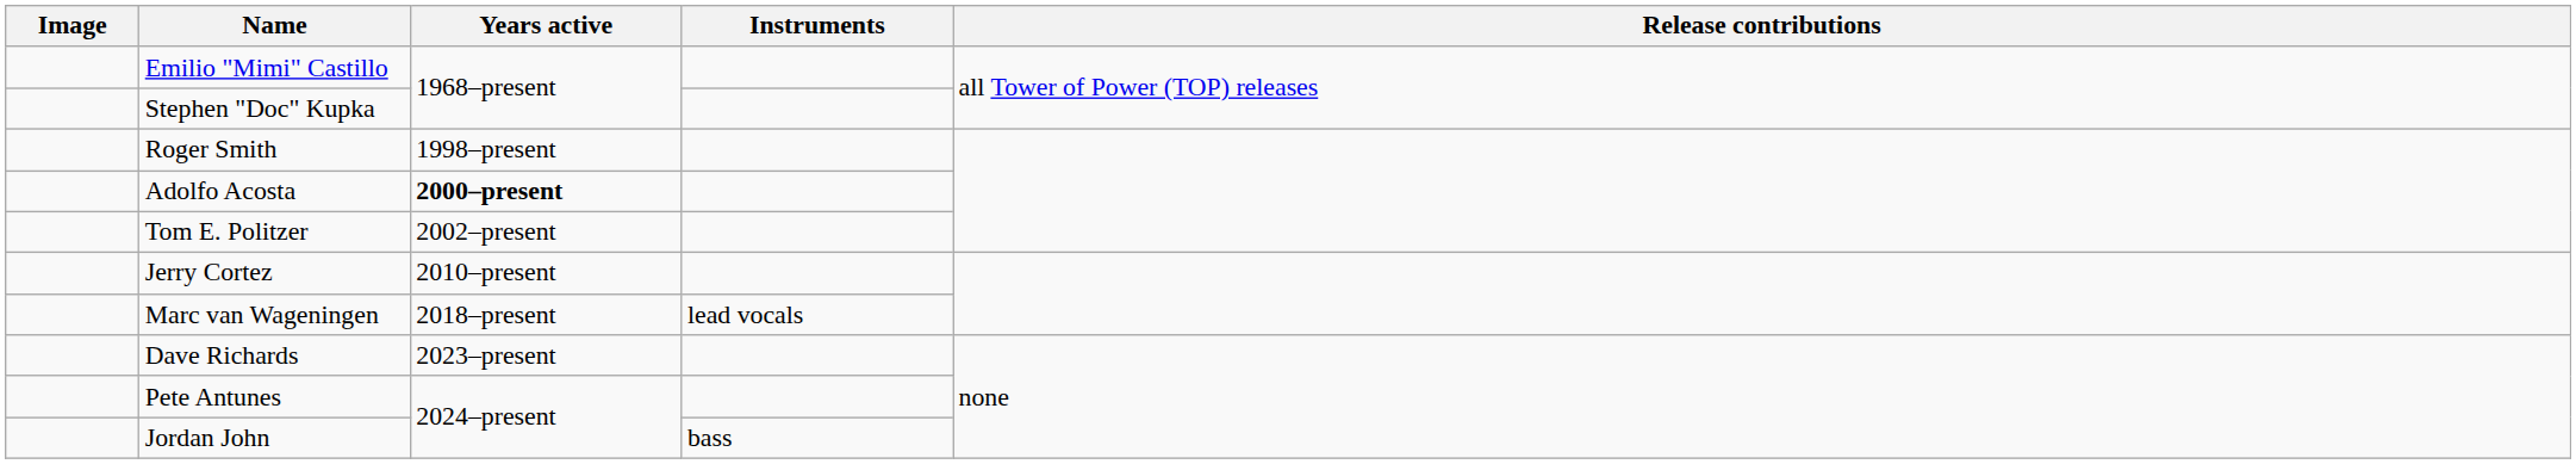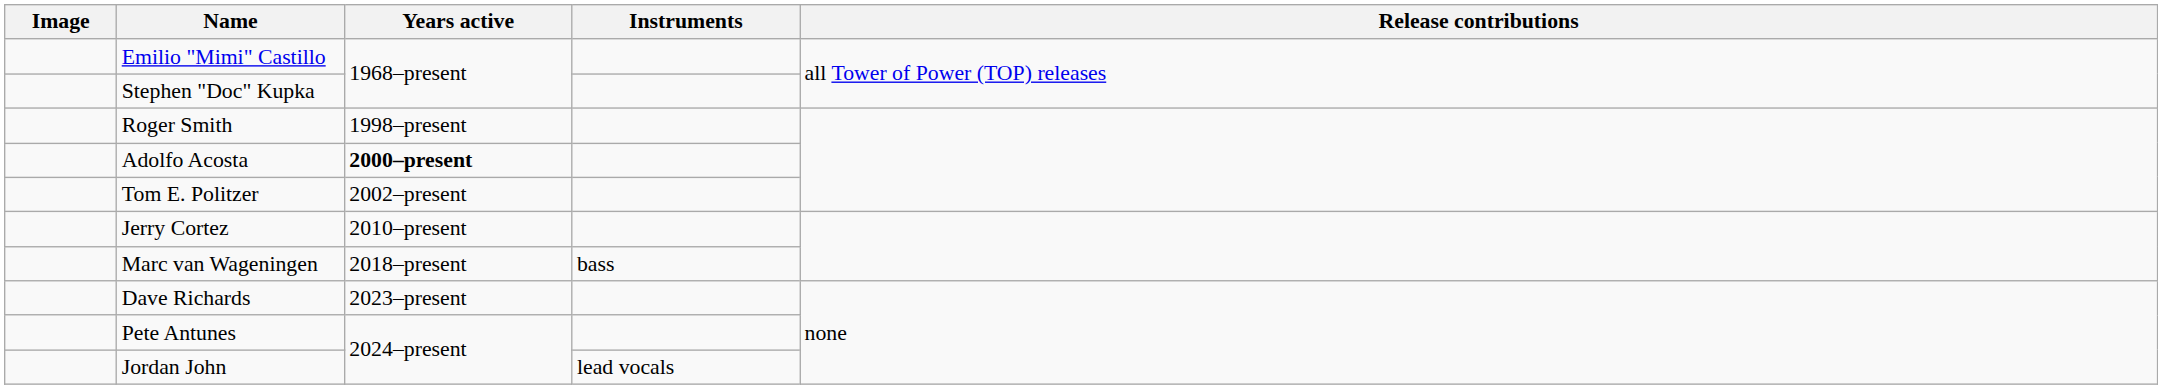 <table class="wikitable" border="1" width=100%>
 <tr>
 <th width="75">Image</th>
 <th width="160">Name</th>
 <th width="160">Years active</th>
 <th width="160">Instruments</th>
 <th>Release contributions</th>
 </tr>
 <tr>
 <td></td>
 <td><a href='#'>Emilio "Mimi" Castillo</a></td>
 <td rowspan="2">1968–present</td>
 <td></td>
 <td rowspan="2">all <a href='#'>Tower of Power (TOP) releases</a></td>
 </tr>
 <tr>
 <td></td>
 <td>Stephen "Doc" Kupka</td>
 <td></td>
 </tr>
 <tr>
 <td></td>
 <td>Roger Smith</td>
 <td>1998–present</td>
 <td></td>
 <td rowspan="3"></td>
 </tr>
 <tr>
 <td></td>
 <td>Adolfo Acosta</td>
 <td><strong>2000–present</strong></td>
 <td></td>
 </tr>
 <tr>
 <td></td>
 <td>Tom E. Politzer</td>
 <td>2002–present</td>
 <td></td>
 </tr>
 <tr>
 <td></td>
 <td>Jerry Cortez</td>
 <td>2010–present</td>
 <td></td>
 <td rowspan="2"></td>
 </tr>
 <tr>
 <td></td>
 <td>Marc van Wageningen</td>
 <td>2018–present </td>
-<td>lead vocals</td>
+<td>bass</td>
 </tr>
 <tr>
 <td></td>
 <td>Dave Richards</td>
 <td>2023–present</td>
 <td></td>
 <td rowspan="3">none</td>
 </tr>
 <tr>
 <td></td>
 <td>Pete Antunes</td>
 <td rowspan="2">2024–present</td>
 <td></td>
 </tr>
 <tr>
 <td></td>
 <td>Jordan John</td>
-<td>bass</td>
+<td>lead vocals</td>
 </tr>
 </table>
